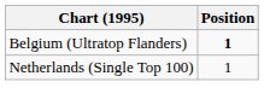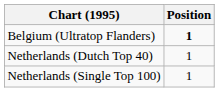 <table class="wikitable sortable">
 <tr>
 <th>Chart (1995)</th>
 <th>Position</th>
 </tr>
 <tr>
 <td>Belgium (Ultratop Flanders)</td>
 <td align="center"><strong>1</strong></td>
 </tr>
 <tr>
+<td>Netherlands (Dutch Top 40)</td>
+<td align="center">1</td>
+</tr>
+<tr>
 <td>Netherlands (Single Top 100)</td>
 <td align="center">1</td>
 </tr>
 </table>
